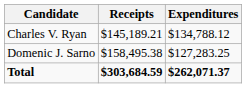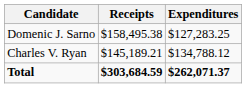 <table class="wikitable">
 <tr>
 <th>Candidate</th>
 <th>Receipts</th>
 <th>Expenditures</th>
 </tr>
 <tr>
+<td>Domenic J. Sarno</td>
+<td>$158,495.38</td>
+<td>$127,283.25</td>
+</tr>
+<tr>
 <td>Charles V. Ryan</td>
 <td>$145,189.21</td>
 <td>$134,788.12</td>
-</tr>
-<tr>
-<td>Domenic J. Sarno</td>
-<td>$158,495.38</td>
-<td>$127,283.25</td>
 </tr>
 <tr>
 <td><strong>Total</strong></td>
 <td><strong>$303,684.59</strong></td>
 <td><strong>$262,071.37</strong></td>
 </tr>
 </table>
